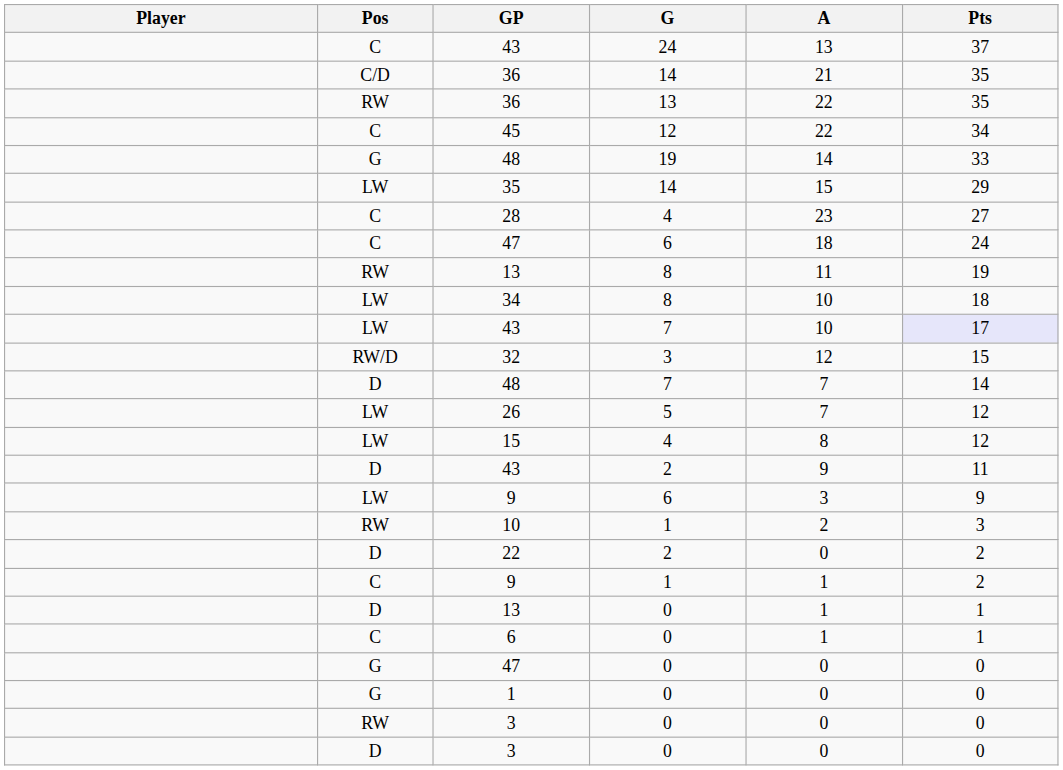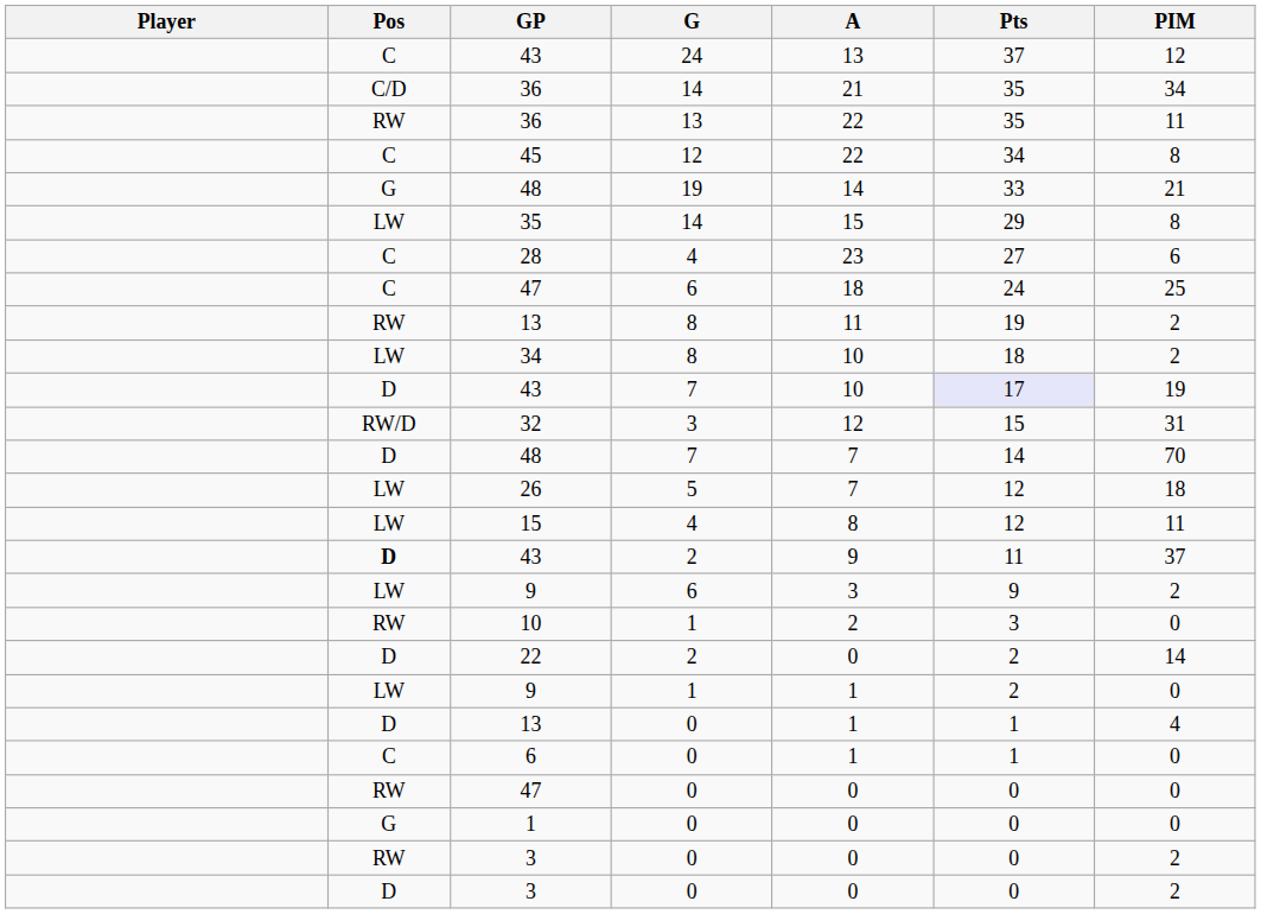 <table class="wikitable sortable" width="60%">
 <tr ALIGN="center">
 <th bgcolor="#DDDDFF" width="10%">Player</th>
 <th bgcolor="#DDDDFF" width="3%" title="Position">Pos</th>
 <th bgcolor="#DDDDFF" width="5%" title="Games played">GP</th>
 <th bgcolor="#DDDDFF" width="5%" title="Goals">G</th>
 <th bgcolor="#DDDDFF" width="5%" title="Assists">A</th>
 <th bgcolor="#DDDDFF" width="5%" title="Points">Pts</th>
+<th bgcolor="#DDDDFF" width="5%" title="Penalties in Minutes">PIM</th>
 </tr>
 <tr align="center">
 <td align="right"></td>
 <td>C</td>
 <td>43</td>
 <td>24</td>
 <td>13</td>
 <td>37</td>
+<td>12</td>
 </tr>
 <tr align="center">
 <td align="right"></td>
 <td>C/D</td>
 <td>36</td>
 <td>14</td>
 <td>21</td>
 <td>35</td>
+<td>34</td>
 </tr>
 <tr align="center">
 <td align="right"></td>
 <td>RW</td>
 <td>36</td>
 <td>13</td>
 <td>22</td>
 <td>35</td>
+<td>11</td>
 </tr>
 <tr align="center">
 <td align="right"></td>
 <td>C</td>
 <td>45</td>
 <td>12</td>
 <td>22</td>
 <td>34</td>
+<td>8</td>
 </tr>
 <tr align="center">
 <td align="right"></td>
 <td>G</td>
 <td>48</td>
 <td>19</td>
 <td>14</td>
 <td>33</td>
+<td>21</td>
 </tr>
 <tr align="center">
 <td align="right"></td>
 <td>LW</td>
 <td>35</td>
 <td>14</td>
 <td>15</td>
 <td>29</td>
+<td>8</td>
 </tr>
 <tr align="center">
 <td align="right"></td>
 <td>C</td>
 <td>28</td>
 <td>4</td>
 <td>23</td>
 <td>27</td>
+<td>6</td>
 </tr>
 <tr align="center">
 <td align="right"></td>
 <td>C</td>
 <td>47</td>
 <td>6</td>
 <td>18</td>
 <td>24</td>
+<td>25</td>
 </tr>
 <tr align="center">
 <td align="right"></td>
 <td>RW</td>
 <td>13</td>
 <td>8</td>
 <td>11</td>
 <td>19</td>
+<td>2</td>
 </tr>
 <tr align="center">
 <td align="right"></td>
 <td>LW</td>
 <td>34</td>
 <td>8</td>
 <td>10</td>
 <td>18</td>
+<td>2</td>
 </tr>
 <tr align="center">
 <td align="right"></td>
-<td>LW</td>
+<td>D</td>
 <td>43</td>
 <td>7</td>
 <td>10</td>
 <td style="background: lavender;">17</td>
+<td>19</td>
 </tr>
 <tr align="center">
 <td align="right"></td>
 <td>RW/D</td>
 <td>32</td>
 <td>3</td>
 <td>12</td>
 <td>15</td>
+<td>31</td>
 </tr>
 <tr align="center">
 <td align="right"></td>
 <td>D</td>
 <td>48</td>
 <td>7</td>
 <td>7</td>
 <td>14</td>
+<td>70</td>
 </tr>
 <tr align="center">
 <td align="right"></td>
 <td>LW</td>
 <td>26</td>
 <td>5</td>
 <td>7</td>
 <td>12</td>
+<td>18</td>
 </tr>
 <tr align="center">
 <td align="right"></td>
 <td>LW</td>
 <td>15</td>
 <td>4</td>
 <td>8</td>
 <td>12</td>
+<td>11</td>
 </tr>
 <tr align="center">
 <td align="right"></td>
-<td>D</td>
+<td><strong>D</strong></td>
 <td>43</td>
 <td>2</td>
 <td>9</td>
 <td>11</td>
+<td>37</td>
 </tr>
 <tr align="center">
 <td align="right"></td>
 <td>LW</td>
 <td>9</td>
 <td>6</td>
 <td>3</td>
 <td>9</td>
+<td>2</td>
 </tr>
 <tr align="center">
 <td align="right"></td>
 <td>RW</td>
 <td>10</td>
 <td>1</td>
 <td>2</td>
 <td>3</td>
+<td>0</td>
 </tr>
 <tr align="center">
 <td align="right"></td>
 <td>D</td>
 <td>22</td>
 <td>2</td>
 <td>0</td>
 <td>2</td>
+<td>14</td>
 </tr>
 <tr align="center">
 <td align="right"></td>
-<td>C</td>
+<td>LW</td>
 <td>9</td>
 <td>1</td>
 <td>1</td>
 <td>2</td>
+<td>0</td>
 </tr>
 <tr align="center">
 <td align="right"></td>
 <td>D</td>
 <td>13</td>
 <td>0</td>
 <td>1</td>
 <td>1</td>
+<td>4</td>
 </tr>
 <tr align="center">
 <td align="right"></td>
 <td>C</td>
 <td>6</td>
 <td>0</td>
 <td>1</td>
 <td>1</td>
+<td>0</td>
 </tr>
 <tr align="center">
 <td align="right"></td>
-<td>G</td>
+<td>RW</td>
 <td>47</td>
+<td>0</td>
 <td>0</td>
 <td>0</td>
 <td>0</td>
 </tr>
 <tr align="center">
 <td align="right"></td>
 <td>G</td>
 <td>1</td>
 <td>0</td>
 <td>0</td>
 <td>0</td>
+<td>0</td>
 </tr>
 <tr align="center">
 <td align="right"></td>
 <td>RW</td>
 <td>3</td>
 <td>0</td>
 <td>0</td>
 <td>0</td>
+<td>2</td>
 </tr>
 <tr align="center">
 <td align="right"></td>
 <td>D</td>
 <td>3</td>
 <td>0</td>
 <td>0</td>
 <td>0</td>
+<td>2</td>
 </tr>
 </table>
